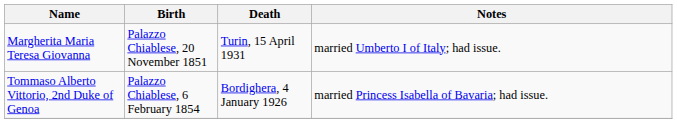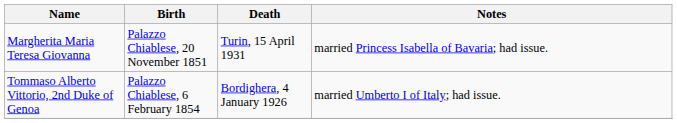 <table class="wikitable sortable">
 <tr>
 <th width="18%">Name</th>
 <th width="14%">Birth</th>
 <th width="14%">Death</th>
 <th width="62%">Notes</th>
 </tr>
 <tr>
 <td><a href='#'>Margherita Maria Teresa Giovanna</a></td>
 <td><a href='#'>Palazzo Chiablese</a>, 20 November 1851</td>
 <td><a href='#'>Turin</a>, 15 April 1931</td>
-<td>married <a href='#'>Umberto I of Italy</a>; had issue.</td>
+<td>married <a href='#'>Princess Isabella of Bavaria</a>; had issue.</td>
 </tr>
 <tr>
 <td><a href='#'>Tommaso Alberto Vittorio, 2nd Duke of Genoa</a></td>
 <td><a href='#'>Palazzo Chiablese</a>, 6 February 1854</td>
 <td><a href='#'>Bordighera</a>, 4 January 1926</td>
-<td>married <a href='#'>Princess Isabella of Bavaria</a>; had issue.</td>
+<td>married <a href='#'>Umberto I of Italy</a>; had issue.</td>
 </tr>
 <tr>
 </tr>
 </table>
